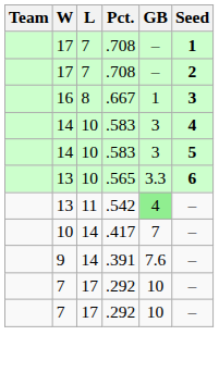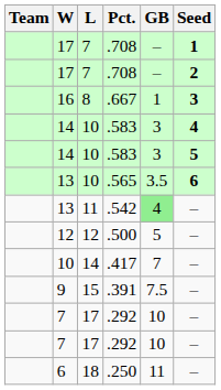 <table class=wikitable>
 <tr>
 <th>Team</th>
 <th>W</th>
 <th>L</th>
 <th>Pct.</th>
 <th>GB</th>
 <th>Seed</th>
 </tr>
 <tr bgcolor="#ccffcc">
 <td></td>
 <td>17</td>
 <td>7</td>
 <td>.708</td>
 <td style="text-align:center;">–</td>
 <td style="text-align:center;"><strong>1</strong></td>
 </tr>
 <tr bgcolor="#ccffcc">
 <td></td>
 <td>17</td>
 <td>7</td>
 <td>.708</td>
 <td style="text-align:center;">–</td>
 <td style="text-align:center;"><strong>2</strong></td>
 </tr>
 <tr bgcolor="#ccffcc">
 <td></td>
 <td>16</td>
 <td>8</td>
 <td>.667</td>
 <td style="text-align:center;">1</td>
 <td style="text-align:center;"><strong>3</strong></td>
 </tr>
 <tr bgcolor="#ccffcc">
 <td></td>
 <td>14</td>
 <td>10</td>
 <td>.583</td>
 <td style="text-align:center;">3</td>
 <td style="text-align:center;"><strong>4</strong></td>
 </tr>
 <tr bgcolor="#ccffcc">
 <td></td>
 <td>14</td>
 <td>10</td>
 <td>.583</td>
 <td style="text-align:center;">3</td>
 <td style="text-align:center;"><strong>5</strong></td>
 </tr>
 <tr bgcolor="#ccffcc">
 <td></td>
 <td>13</td>
 <td>10</td>
 <td>.565</td>
-<td style="text-align:center;">3.3</td>
+<td style="text-align:center;">3.5</td>
 <td style="text-align:center;"><strong>6</strong></td>
 </tr>
 <tr>
 <td></td>
 <td>13</td>
 <td>11</td>
 <td>.542</td>
 <td style="background: lightgreen; text-align:center;">4</td>
+<td style="text-align:center;">–</td>
+</tr>
+<tr>
+<td></td>
+<td>12</td>
+<td>12</td>
+<td>.500</td>
+<td style="text-align:center;">5</td>
 <td style="text-align:center;">–</td>
 </tr>
 <tr>
 <td></td>
 <td>10</td>
 <td>14</td>
 <td>.417</td>
 <td style="text-align:center;">7</td>
 <td style="text-align:center;">–</td>
 </tr>
 <tr>
 <td></td>
 <td>9</td>
-<td>14</td>
+<td>15</td>
 <td>.391</td>
-<td style="text-align:center;">7.6</td>
+<td style="text-align:center;">7.5</td>
 <td style="text-align:center;">–</td>
 </tr>
 <tr>
 <td></td>
 <td>7</td>
 <td>17</td>
 <td>.292</td>
 <td style="text-align:center;">10</td>
 <td style="text-align:center;">–</td>
 </tr>
 <tr>
 <td></td>
 <td>7</td>
 <td>17</td>
 <td>.292</td>
 <td style="text-align:center;">10</td>
 <td style="text-align:center;">–</td>
 </tr>
+<tr>
+<td></td>
+<td>6</td>
+<td>18</td>
+<td>.250</td>
+<td style="text-align:center;">11</td>
+<td style="text-align:center;">–</td>
+</tr>
 </table>
